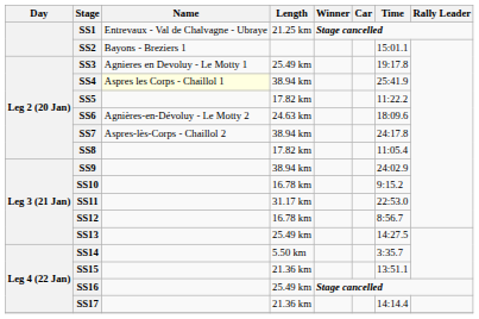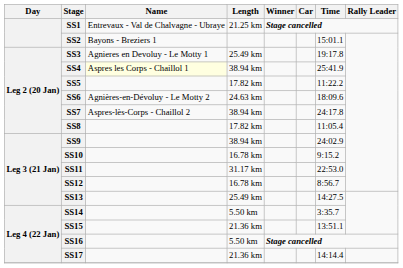 <table class="wikitable plainrowheaders sortable" style="font-size: 85%">
 <tr>
 <th>Day</th>
 <th>Stage</th>
 <th>Name</th>
 <th>Length</th>
 <th>Winner</th>
 <th>Car</th>
 <th>Time</th>
 <th>Rally Leader</th>
 </tr>
 <tr>
 <th rowspan="2"></th>
 <th>SS1</th>
 <td>Entrevaux - Val de Chalvagne - Ubraye</td>
 <td>21.25 km</td>
 <td colspan="4"><div><strong><em>Stage cancelled</em></strong></div></td>
 </tr>
 <tr>
 <th>SS2</th>
 <td>Bayons - Breziers 1</td>
 <td></td>
 <td></td>
 <td></td>
 <td>15:01.1</td>
 <td rowspan="11"></td>
 </tr>
 <tr>
 <th rowspan="6">Leg 2 (20 Jan)</th>
 <th>SS3</th>
 <td>Agnieres en Devoluy - Le Motty 1</td>
 <td>25.49 km</td>
 <td></td>
 <td></td>
 <td>19:17.8</td>
 </tr>
 <tr>
 <th>SS4</th>
 <td style="background: lightyellow;">Aspres les Corps - Chaillol 1</td>
 <td>38.94 km</td>
 <td></td>
 <td></td>
 <td>25:41.9</td>
 </tr>
 <tr>
 <th>SS5</th>
 <td></td>
 <td>17.82 km</td>
 <td></td>
 <td></td>
 <td>11:22.2</td>
 </tr>
 <tr>
 <th>SS6</th>
 <td>Agnières-en-Dévoluy - Le Motty 2</td>
 <td>24.63 km</td>
 <td></td>
 <td></td>
 <td>18:09.6</td>
 </tr>
 <tr>
 <th>SS7</th>
 <td>Aspres-lès-Corps - Chaillol 2</td>
 <td>38.94 km</td>
 <td></td>
 <td></td>
 <td>24:17.8</td>
 </tr>
 <tr>
 <th>SS8</th>
 <td></td>
 <td>17.82 km</td>
 <td></td>
 <td></td>
 <td>11:05.4</td>
 </tr>
 <tr>
 <th rowspan="5">Leg 3 (21 Jan)</th>
 <th>SS9</th>
 <td></td>
 <td>38.94 km</td>
 <td></td>
 <td></td>
 <td>24:02.9</td>
 </tr>
 <tr>
 <th>SS10</th>
 <td></td>
 <td>16.78 km</td>
 <td></td>
 <td></td>
 <td>9:15.2</td>
 </tr>
 <tr>
 <th>SS11</th>
 <td></td>
 <td>31.17 km</td>
 <td></td>
 <td></td>
 <td>22:53.0</td>
 </tr>
 <tr>
 <th>SS12</th>
 <td></td>
 <td>16.78 km</td>
 <td></td>
 <td></td>
 <td>8:56.7</td>
 </tr>
 <tr>
 <th>SS13</th>
 <td></td>
 <td>25.49 km</td>
 <td></td>
 <td></td>
 <td>14:27.5</td>
 <td rowspan="3"></td>
 </tr>
 <tr>
 <th rowspan="4">Leg 4 (22 Jan)</th>
 <th>SS14</th>
 <td></td>
 <td>5.50 km</td>
 <td></td>
 <td></td>
 <td>3:35.7</td>
 </tr>
 <tr>
 <th>SS15</th>
 <td></td>
 <td>21.36 km</td>
 <td></td>
 <td></td>
 <td>13:51.1</td>
 </tr>
 <tr>
 <th>SS16</th>
 <td></td>
-<td>25.49 km</td>
+<td>5.50 km</td>
 <td colspan="4"><div><strong><em>Stage cancelled</em></strong></div></td>
 </tr>
 <tr>
 <th>SS17</th>
 <td></td>
 <td>21.36 km</td>
 <td></td>
 <td></td>
 <td>14:14.4</td>
 <td></td>
 </tr>
 <tr>
 </tr>
 </table>
